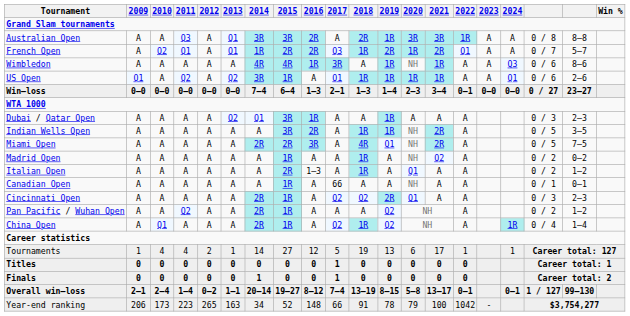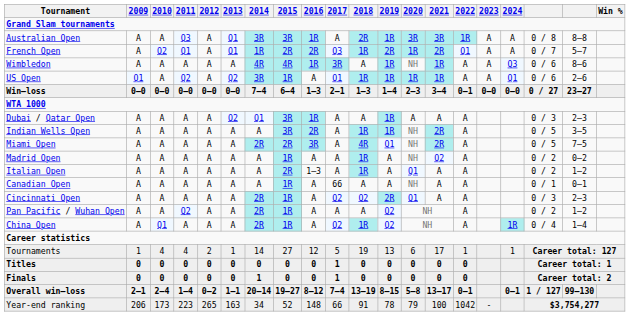 <table class="wikitable nowrap" style=text-align:center>
 <tr>
 <th>Tournament</th>
 <th><a href='#'>2009</a></th>
 <th><a href='#'>2010</a></th>
 <th><a href='#'>2011</a></th>
 <th><a href='#'>2012</a></th>
 <th><a href='#'>2013</a></th>
 <th><a href='#'>2014</a></th>
 <th><a href='#'>2015</a></th>
 <th><a href='#'>2016</a></th>
 <th><a href='#'>2017</a></th>
 <th><a href='#'>2018</a></th>
 <th><a href='#'>2019</a></th>
 <th><a href='#'>2020</a></th>
 <th><a href='#'>2021</a></th>
 <th><a href='#'>2022</a></th>
 <th><a href='#'>2023</a></th>
 <th><a href='#'>2024</a></th>
 <th></th>
 <th></th>
 <th>Win %</th>
 </tr>
 <tr>
 <td colspan="20" align="left"><strong><a href='#'>Grand Slam tournaments</a></strong></td>
 </tr>
 <tr>
 <td align=left><a href='#'>Australian Open</a></td>
 <td>A</td>
 <td>A</td>
 <td bgcolor=f0f8ff><a href='#'>Q3</a></td>
 <td>A</td>
 <td bgcolor=f0f8ff><a href='#'>Q1</a></td>
 <td style=background:#afeeee><a href='#'>3R</a></td>
 <td style=background:#afeeee><a href='#'>3R</a></td>
-<td style=background:#afeeee><a href='#'>2R</a></td>
+<td style=background:#afeeee><a href='#'>1R</a></td>
 <td>A</td>
 <td style=background:#afeeee><a href='#'>2R</a></td>
 <td style=background:#afeeee><a href='#'>1R</a></td>
 <td style=background:#afeeee><a href='#'>3R</a></td>
 <td style=background:#afeeee><a href='#'>3R</a></td>
 <td style=background:#afeeee><a href='#'>1R</a></td>
 <td>A</td>
 <td>A</td>
 <td>0 / 8</td>
 <td>8–8</td>
 <td></td>
 </tr>
 <tr>
 <td align=left><a href='#'>French Open</a></td>
 <td>A</td>
 <td bgcolor=f0f8ff><a href='#'>Q2</a></td>
 <td bgcolor=f0f8ff><a href='#'>Q1</a></td>
 <td>A</td>
 <td bgcolor=f0f8ff><a href='#'>Q1</a></td>
 <td style=background:#afeeee><a href='#'>1R</a></td>
 <td style=background:#afeeee><a href='#'>2R</a></td>
 <td style=background:#afeeee><a href='#'>2R</a></td>
 <td bgcolor=f0f8ff><a href='#'>Q3</a></td>
 <td style=background:#afeeee><a href='#'>1R</a></td>
 <td style=background:#afeeee><a href='#'>2R</a></td>
 <td style=background:#afeeee><a href='#'>1R</a></td>
 <td style=background:#afeeee><a href='#'>2R</a></td>
 <td bgcolor=f0f8ff><a href='#'>Q1</a></td>
 <td>A</td>
 <td>A</td>
 <td>0 / 7</td>
 <td>5–7</td>
 <td></td>
 </tr>
 <tr>
 <td align=left><a href='#'>Wimbledon</a></td>
 <td>A</td>
 <td>A</td>
 <td>A</td>
 <td>A</td>
 <td>A</td>
 <td style=background:#afeeee><a href='#'>4R</a></td>
 <td style=background:#afeeee><a href='#'>4R</a></td>
 <td style=background:#afeeee><a href='#'>1R</a></td>
 <td style=background:#afeeee><a href='#'>3R</a></td>
 <td>A</td>
 <td style=background:#afeeee><a href='#'>1R</a></td>
 <td style=color:#767676>NH</td>
 <td style=background:#afeeee><a href='#'>1R</a></td>
 <td>A</td>
 <td>A</td>
 <td bgcolor=f0f8ff><a href='#'>Q3</a></td>
 <td>0 / 6</td>
 <td>8–6</td>
 <td></td>
 </tr>
 <tr>
 <td align=left><a href='#'>US Open</a></td>
 <td bgcolor=f0f8ff><a href='#'>Q1</a></td>
 <td>A</td>
 <td bgcolor=f0f8ff><a href='#'>Q2</a></td>
 <td>A</td>
 <td bgcolor=f0f8ff><a href='#'>Q2</a></td>
 <td style=background:#afeeee><a href='#'>3R</a></td>
 <td style=background:#afeeee><a href='#'>1R</a></td>
 <td>A</td>
 <td style=background:#f0f8ff><a href='#'>Q1</a></td>
 <td style=background:#afeeee><a href='#'>1R</a></td>
 <td style=background:#afeeee><a href='#'>1R</a></td>
 <td style=background:#afeeee><a href='#'>1R</a></td>
 <td style=background:#afeeee><a href='#'>1R</a></td>
 <td>A</td>
 <td>A</td>
 <td style=background:#f0f8ff><a href='#'>Q1</a></td>
 <td>0 / 6</td>
 <td>2–6</td>
 <td></td>
 </tr>
 <tr style=background:#efefef;font-weight:bold>
 <td style=text-align:left>Win–loss</td>
 <td>0–0</td>
 <td>0–0</td>
 <td>0–0</td>
 <td>0–0</td>
 <td>0–0</td>
 <td>7–4</td>
 <td>6–4</td>
 <td>1–3</td>
 <td>2–1</td>
 <td>1–3</td>
 <td>1–4</td>
 <td>2–3</td>
 <td>3–4</td>
 <td>0–1</td>
 <td>0–0</td>
 <td>0–0</td>
 <td>0 / 27</td>
 <td>23–27</td>
 <td></td>
 </tr>
 <tr>
 <td colspan="20" style="text-align:left"><strong><a href='#'>WTA 1000</a></strong></td>
 </tr>
 <tr>
 <td align=left><a href='#'>Dubai</a> / <a href='#'>Qatar Open</a></td>
 <td>A</td>
 <td>A</td>
 <td>A</td>
 <td>A</td>
 <td bgcolor=f0f8ff><a href='#'>Q2</a></td>
 <td bgcolor=f0f8ff><a href='#'>Q1</a></td>
 <td bgcolor=afeeee><a href='#'>3R</a></td>
 <td bgcolor=afeeee><a href='#'>1R</a></td>
 <td>A</td>
 <td>A</td>
 <td bgcolor=afeeee><a href='#'>1R</a></td>
 <td>A</td>
 <td>A</td>
 <td>A</td>
 <td></td>
 <td></td>
 <td>0 / 3</td>
 <td>2–3</td>
 <td></td>
 </tr>
 <tr>
 <td align=left><a href='#'>Indian Wells Open</a></td>
 <td>A</td>
 <td>A</td>
 <td>A</td>
 <td>A</td>
 <td>A</td>
 <td>A</td>
 <td bgcolor=afeeee><a href='#'>3R</a></td>
 <td bgcolor=afeeee><a href='#'>2R</a></td>
 <td>A</td>
 <td bgcolor=afeeee><a href='#'>1R</a></td>
 <td bgcolor=afeeee><a href='#'>1R</a></td>
 <td style="color:#767676">NH</td>
 <td bgcolor=afeeee><a href='#'>2R</a></td>
 <td>A</td>
 <td></td>
 <td></td>
 <td>0 / 5</td>
 <td>3–5</td>
 <td></td>
 </tr>
 <tr>
 <td align=left><a href='#'>Miami Open</a></td>
 <td>A</td>
 <td>A</td>
 <td>A</td>
 <td>A</td>
 <td>A</td>
 <td bgcolor=afeeee><a href='#'>2R</a></td>
 <td bgcolor=afeeee><a href='#'>2R</a></td>
 <td bgcolor=afeeee><a href='#'>3R</a></td>
 <td>A</td>
 <td bgcolor=afeeee><a href='#'>4R</a></td>
 <td bgcolor=f0f8ff><a href='#'>Q1</a></td>
 <td style=color:#767676>NH</td>
 <td bgcolor=afeeee><a href='#'>2R</a></td>
 <td>A</td>
 <td></td>
 <td></td>
 <td>0 / 5</td>
 <td>7–5</td>
 <td></td>
 </tr>
 <tr>
 <td align=left><a href='#'>Madrid Open</a></td>
 <td>A</td>
 <td>A</td>
 <td>A</td>
 <td>A</td>
 <td>A</td>
 <td>A</td>
 <td bgcolor=afeeee><a href='#'>1R</a></td>
 <td>A</td>
 <td>A</td>
 <td bgcolor=afeeee><a href='#'>1R</a></td>
 <td>A</td>
 <td style=color:#767676>NH</td>
 <td bgcolor=f0f8ff><a href='#'>Q2</a></td>
 <td>A</td>
 <td></td>
 <td></td>
 <td>0 / 2</td>
 <td>0–2</td>
 <td></td>
 </tr>
 <tr>
 <td align=left><a href='#'>Italian Open</a></td>
 <td>A</td>
 <td>A</td>
 <td>A</td>
 <td>A</td>
 <td>A</td>
 <td>A</td>
 <td bgcolor=afeeee><a href='#'>2R</a></td>
 <td>1–3</td>
 <td>A</td>
 <td bgcolor=afeeee><a href='#'>1R</a></td>
 <td>A</td>
 <td bgcolor=f0f8ff><a href='#'>Q1</a></td>
 <td>A</td>
 <td>A</td>
 <td></td>
 <td></td>
 <td>0 / 2</td>
 <td>1–2</td>
 <td></td>
 </tr>
 <tr>
 <td align=left><a href='#'>Canadian Open</a></td>
 <td>A</td>
 <td>A</td>
 <td>A</td>
 <td>A</td>
 <td>A</td>
 <td>A</td>
 <td bgcolor=afeeee><a href='#'>1R</a></td>
 <td>A</td>
 <td>66</td>
 <td>A</td>
 <td>A</td>
 <td style=color:#767676>NH</td>
 <td>A</td>
 <td>A</td>
 <td></td>
 <td></td>
 <td>0 / 1</td>
 <td>0–1</td>
 <td></td>
 </tr>
 <tr>
 <td align=left><a href='#'>Cincinnati Open</a></td>
 <td>A</td>
 <td>A</td>
 <td>A</td>
 <td>A</td>
 <td>A</td>
 <td bgcolor=afeeee><a href='#'>2R</a></td>
 <td bgcolor=afeeee><a href='#'>1R</a></td>
 <td>A</td>
 <td bgcolor=f0f8ff><a href='#'>Q2</a></td>
 <td bgcolor=f0f8ff><a href='#'>Q2</a></td>
 <td bgcolor=afeeee><a href='#'>2R</a></td>
 <td bgcolor=f0f8ff><a href='#'>Q1</a></td>
 <td>A</td>
 <td>A</td>
 <td></td>
 <td></td>
 <td>0 / 3</td>
 <td>2–3</td>
 <td></td>
 </tr>
 <tr>
 <td align=left><a href='#'>Pan Pacific</a> / <a href='#'>Wuhan Open</a></td>
 <td>A</td>
 <td>A</td>
 <td bgcolor=f0f8ff><a href='#'>Q2</a></td>
 <td>A</td>
 <td>A</td>
 <td bgcolor=afeeee><a href='#'>2R</a></td>
 <td bgcolor=afeeee><a href='#'>1R</a></td>
 <td>A</td>
 <td>A</td>
 <td>A</td>
 <td bgcolor=f0f8ff><a href='#'>Q2</a></td>
 <td colspan="2" style="color:#767676">NH</td>
 <td>A</td>
 <td></td>
 <td></td>
 <td>0 / 2</td>
 <td>1–2</td>
 <td></td>
 </tr>
 <tr>
 <td align=left><a href='#'>China Open</a></td>
 <td>A</td>
 <td bgcolor=f0f8ff><a href='#'>Q1</a></td>
 <td>A</td>
 <td>A</td>
 <td>A</td>
 <td bgcolor=afeeee><a href='#'>2R</a></td>
 <td bgcolor=afeeee><a href='#'>1R</a></td>
 <td>A</td>
 <td bgcolor=f0f8ff><a href='#'>Q2</a></td>
 <td bgcolor=afeeee><a href='#'>1R</a></td>
 <td bgcolor=f0f8ff><a href='#'>Q2</a></td>
 <td colspan="2" style="color:#767676">NH</td>
 <td>A</td>
 <td></td>
 <td bgcolor=afeeee><a href='#'>1R</a></td>
 <td>0 / 4</td>
 <td>1–4</td>
 <td></td>
 </tr>
 <tr>
 <td colspan="20" style="text-align:left"><strong>Career statistics</strong></td>
 </tr>
 <tr style=background:#efefef>
 <td style=text-align:left>Tournaments</td>
 <td>1</td>
 <td>4</td>
 <td>4</td>
 <td>2</td>
 <td>1</td>
 <td>14</td>
 <td>27</td>
 <td>12</td>
 <td>5</td>
 <td>19</td>
 <td>13</td>
 <td>6</td>
 <td>17</td>
 <td>1</td>
 <td></td>
 <td>1</td>
 <td colspan="3"><strong>Career total: 127</strong></td>
 </tr>
 <tr style=font-weight:bold;background:#efefef>
 <td align=left>Titles</td>
 <td>0</td>
 <td>0</td>
 <td>0</td>
 <td>0</td>
 <td>0</td>
 <td>0</td>
 <td>0</td>
 <td>0</td>
 <td>1</td>
 <td>0</td>
 <td>0</td>
 <td>0</td>
 <td>0</td>
 <td>0</td>
 <td></td>
 <td></td>
 <td colspan="3">Career total: 1</td>
 </tr>
 <tr style=font-weight:bold;background:#efefef>
 <td align=left>Finals</td>
 <td>0</td>
 <td>0</td>
 <td>0</td>
 <td>0</td>
 <td>0</td>
 <td>1</td>
 <td>0</td>
 <td>0</td>
 <td>1</td>
 <td>0</td>
 <td>0</td>
 <td>0</td>
 <td>0</td>
 <td>0</td>
 <td></td>
 <td></td>
 <td colspan="3">Career total: 2</td>
 </tr>
 <tr style=font-weight:bold;background:#efefef>
 <td style=text-align:left>Overall win–loss</td>
 <td>2–1</td>
 <td>2–4</td>
 <td>1–4</td>
 <td>0–2</td>
 <td>1–1</td>
 <td>20–14</td>
 <td>19–27</td>
 <td>8–12</td>
 <td>7–4</td>
 <td>13–19</td>
 <td>8–15</td>
 <td>5–8</td>
 <td>13–17</td>
 <td>0–1</td>
 <td></td>
 <td>0–1</td>
 <td>1 / 127</td>
 <td>99–130</td>
 <td></td>
 </tr>
 <tr style=background:#efefef>
 <td align=left>Year-end ranking</td>
 <td>206</td>
 <td>173</td>
 <td>223</td>
 <td>265</td>
 <td>163</td>
 <td>34</td>
 <td>52</td>
 <td>148</td>
 <td>66</td>
 <td>91</td>
 <td>78</td>
 <td>79</td>
 <td>100</td>
 <td>1042</td>
 <td>-</td>
 <td></td>
 <td colspan="3"><strong>$3,754,277</strong></td>
 </tr>
 </table>
